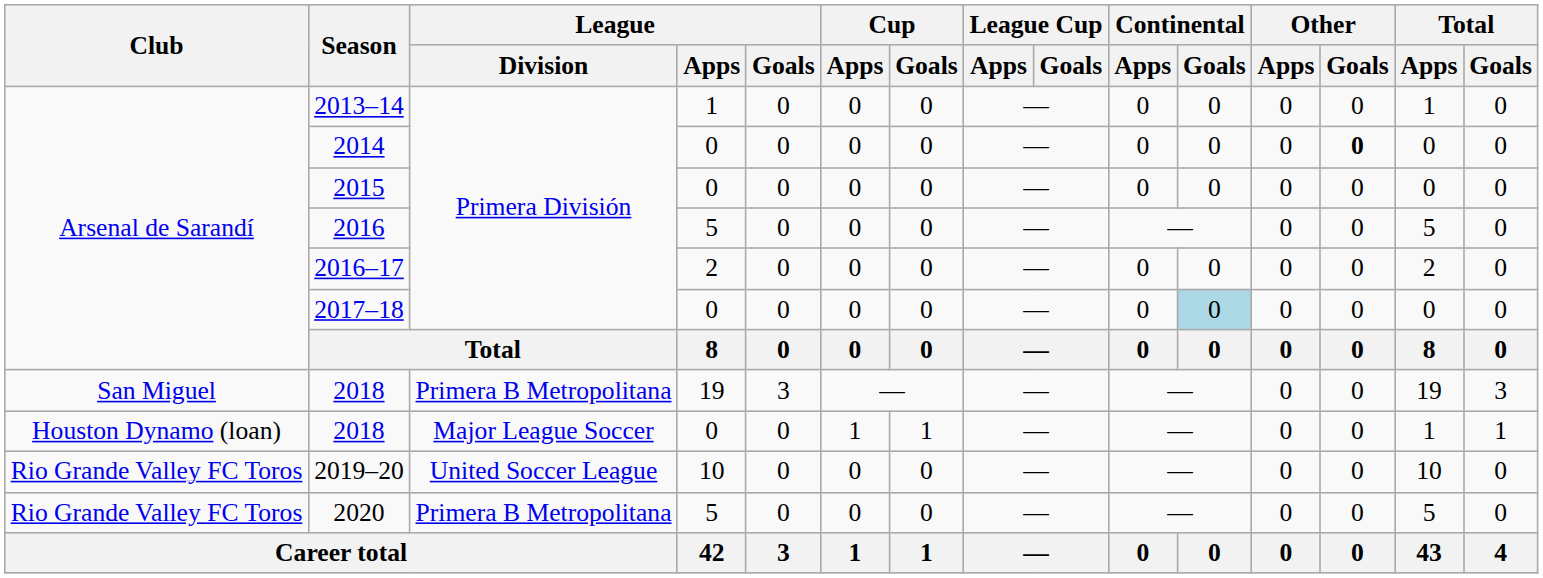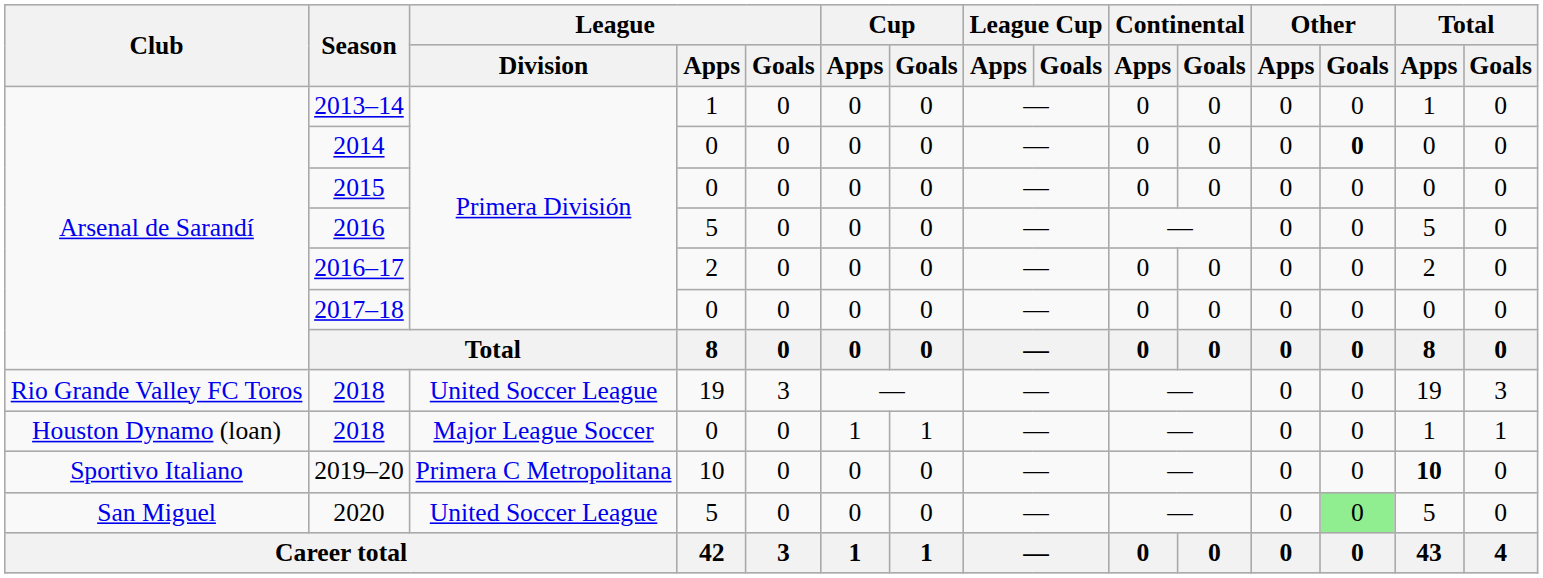 <table class="wikitable" style="text-align:center">
 <tr>
 <th rowspan="2">Club</th>
 <th rowspan="2">Season</th>
 <th colspan="3">League</th>
 <th colspan="2">Cup</th>
 <th colspan="2">League Cup</th>
 <th colspan="2">Continental</th>
 <th colspan="2">Other</th>
 <th colspan="2">Total</th>
 </tr>
 <tr>
 <th>Division</th>
 <th>Apps</th>
 <th>Goals</th>
 <th>Apps</th>
 <th>Goals</th>
 <th>Apps</th>
 <th>Goals</th>
 <th>Apps</th>
 <th>Goals</th>
 <th>Apps</th>
 <th>Goals</th>
 <th>Apps</th>
 <th>Goals</th>
 </tr>
 <tr>
 <td rowspan="7"><a href='#'>Arsenal de Sarandí</a></td>
 <td><a href='#'>2013–14</a></td>
 <td rowspan="6"><a href='#'>Primera División</a></td>
 <td>1</td>
 <td>0</td>
 <td>0</td>
 <td>0</td>
 <td colspan="2">—</td>
 <td>0</td>
 <td>0</td>
 <td>0</td>
 <td>0</td>
 <td>1</td>
 <td>0</td>
 </tr>
 <tr>
 <td><a href='#'>2014</a></td>
 <td>0</td>
 <td>0</td>
 <td>0</td>
 <td>0</td>
 <td colspan="2">—</td>
 <td>0</td>
 <td>0</td>
 <td>0</td>
 <td><strong>0</strong></td>
 <td>0</td>
 <td>0</td>
 </tr>
 <tr>
 <td><a href='#'>2015</a></td>
 <td>0</td>
 <td>0</td>
 <td>0</td>
 <td>0</td>
 <td colspan="2">—</td>
 <td>0</td>
 <td>0</td>
 <td>0</td>
 <td>0</td>
 <td>0</td>
 <td>0</td>
 </tr>
 <tr>
 <td><a href='#'>2016</a></td>
 <td>5</td>
 <td>0</td>
 <td>0</td>
 <td>0</td>
 <td colspan="2">—</td>
 <td colspan="2">—</td>
 <td>0</td>
 <td>0</td>
 <td>5</td>
 <td>0</td>
 </tr>
 <tr>
 <td><a href='#'>2016–17</a></td>
 <td>2</td>
 <td>0</td>
 <td>0</td>
 <td>0</td>
 <td colspan="2">—</td>
 <td>0</td>
 <td>0</td>
 <td>0</td>
 <td>0</td>
 <td>2</td>
 <td>0</td>
 </tr>
 <tr>
 <td><a href='#'>2017–18</a></td>
 <td>0</td>
 <td>0</td>
 <td>0</td>
 <td>0</td>
 <td colspan="2">—</td>
 <td>0</td>
-<td style="background: lightblue;">0</td>
+<td>0</td>
 <td>0</td>
 <td>0</td>
 <td>0</td>
 <td>0</td>
 </tr>
 <tr>
 <th colspan="2">Total</th>
 <th>8</th>
 <th>0</th>
 <th>0</th>
 <th>0</th>
 <th colspan="2">—</th>
 <th>0</th>
 <th>0</th>
 <th>0</th>
 <th>0</th>
 <th>8</th>
 <th>0</th>
 </tr>
 <tr>
-<td rowspan="1"><a href='#'>San Miguel</a></td>
+<td rowspan="1"><a href='#'>Rio Grande Valley FC Toros</a></td>
 <td><a href='#'>2018</a></td>
-<td rowspan="1"><a href='#'>Primera B Metropolitana</a></td>
+<td rowspan="1"><a href='#'>United Soccer League</a></td>
 <td>19</td>
 <td>3</td>
 <td colspan="2">—</td>
 <td colspan="2">—</td>
 <td colspan="2">—</td>
 <td>0</td>
 <td>0</td>
 <td>19</td>
 <td>3</td>
 </tr>
 <tr>
 <td rowspan="1"><a href='#'>Houston Dynamo</a> (loan)</td>
 <td><a href='#'>2018</a></td>
 <td rowspan="1"><a href='#'>Major League Soccer</a></td>
 <td>0</td>
 <td>0</td>
 <td>1</td>
 <td>1</td>
 <td colspan="2">—</td>
 <td colspan="2">—</td>
 <td>0</td>
 <td>0</td>
 <td>1</td>
 <td>1</td>
 </tr>
 <tr>
-<td rowspan="1"><a href='#'>Rio Grande Valley FC Toros</a></td>
+<td rowspan="1"><a href='#'>Sportivo Italiano</a></td>
 <td>2019–20</td>
-<td rowspan="1"><a href='#'>United Soccer League</a></td>
+<td rowspan="1"><a href='#'>Primera C Metropolitana</a></td>
 <td>10</td>
 <td>0</td>
 <td>0</td>
 <td>0</td>
 <td colspan="2">—</td>
 <td colspan="2">—</td>
 <td>0</td>
 <td>0</td>
-<td>10</td>
+<td><strong>10</strong></td>
 <td>0</td>
 </tr>
 <tr>
-<td rowspan="1"><a href='#'>Rio Grande Valley FC Toros</a></td>
+<td rowspan="1"><a href='#'>San Miguel</a></td>
 <td>2020</td>
-<td rowspan="1"><a href='#'>Primera B Metropolitana</a></td>
+<td rowspan="1"><a href='#'>United Soccer League</a></td>
 <td>5</td>
 <td>0</td>
 <td>0</td>
 <td>0</td>
 <td colspan="2">—</td>
 <td colspan="2">—</td>
 <td>0</td>
-<td>0</td>
+<td style="background: lightgreen;">0</td>
 <td>5</td>
 <td>0</td>
 </tr>
 <tr>
 <th colspan="3">Career total</th>
 <th>42</th>
 <th>3</th>
 <th>1</th>
 <th>1</th>
 <th colspan="2">—</th>
 <th>0</th>
 <th>0</th>
 <th>0</th>
 <th>0</th>
 <th>43</th>
 <th>4</th>
 </tr>
 </table>
